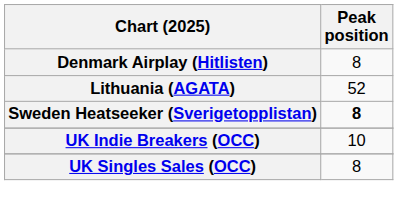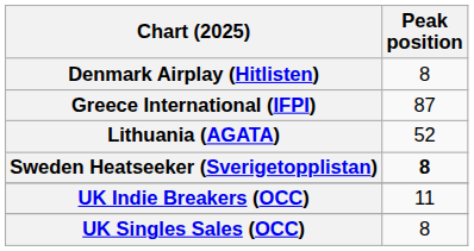 <table class="wikitable sortable plainrowheaders" style="text-align:center">
 <tr>
 <th scope="col">Chart (2025)</th>
 <th scope="col">Peak<br>position</th>
 </tr>
 <tr>
 <th scope="row">Denmark Airplay (<a href='#'>Hitlisten</a>)</th>
 <td>8</td>
+</tr>
+<tr>
+<th scope="row">Greece International (<a href='#'>IFPI</a>)</th>
+<td>87</td>
 </tr>
 <tr>
 <th scope="row">Lithuania (<a href='#'>AGATA</a>)</th>
 <td>52</td>
 </tr>
 <tr>
 <th scope="row">Sweden Heatseeker (<a href='#'>Sverigetopplistan</a>)</th>
 <td><strong>8</strong></td>
 </tr>
 <tr>
 </tr>
 <tr>
 <th scope="row"><a href='#'>UK Indie Breakers</a> (<a href='#'>OCC</a>)</th>
-<td>10</td>
+<td>11</td>
 </tr>
 <tr>
 </tr>
 <tr>
 <th scope="row"><a href='#'>UK Singles Sales</a> (<a href='#'>OCC</a>)</th>
 <td>8</td>
 </tr>
 </table>
